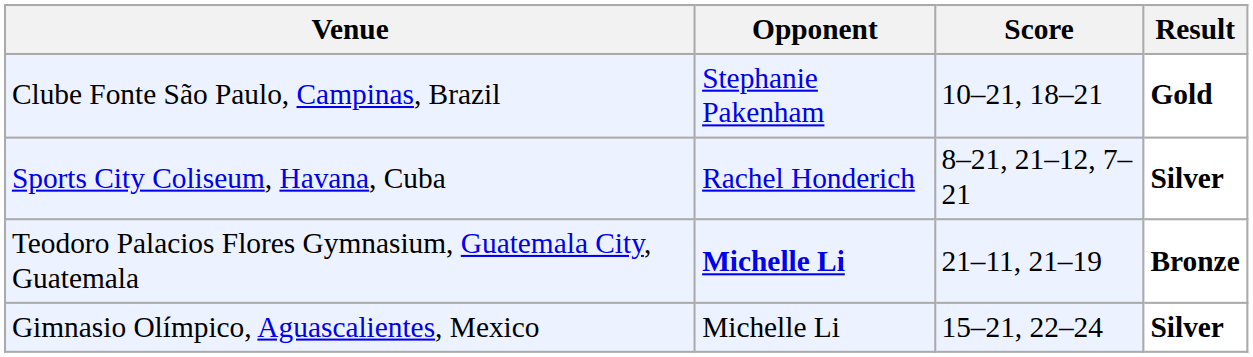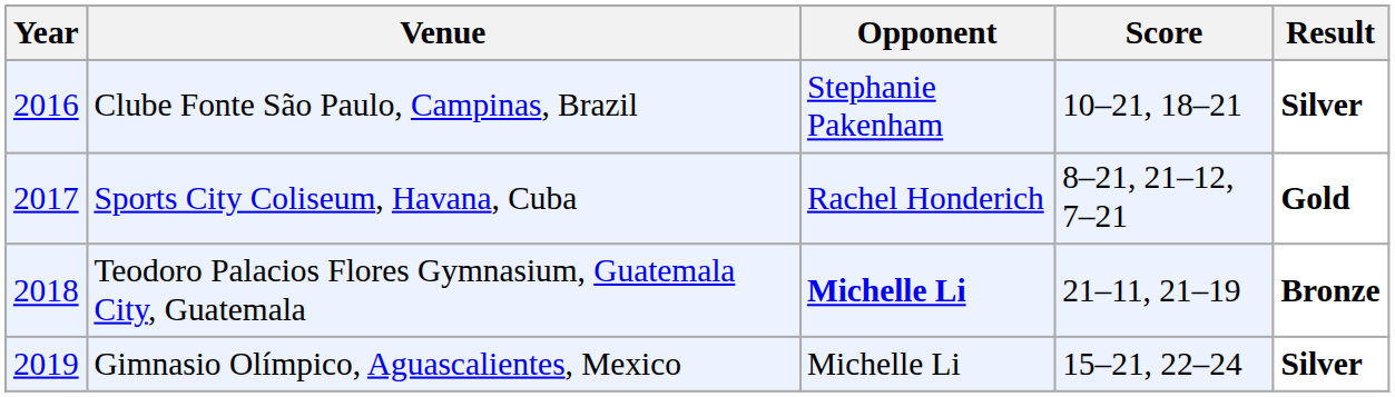 <table class="sortable wikitable" style="font-size: 90%;">
 <tr>
+<th>Year</th>
 <th>Venue</th>
 <th>Opponent</th>
 <th>Score</th>
 <th>Result</th>
 </tr>
 <tr style="background:#ECF2FF">
+<td align="center"><a href='#'>2016</a></td>
 <td align="left">Clube Fonte São Paulo, <a href='#'>Campinas</a>, Brazil</td>
 <td align="left"> <a href='#'>Stephanie Pakenham</a></td>
 <td align="left">10–21, 18–21</td>
+<td style="text-align:left; background:white"> <strong>Silver</strong></td>
+</tr>
+<tr style="background:#ECF2FF">
+<td align="center"><a href='#'>2017</a></td>
+<td align="left"><a href='#'>Sports City Coliseum</a>, <a href='#'>Havana</a>, Cuba</td>
+<td align="left"> <a href='#'>Rachel Honderich</a></td>
+<td align="left">8–21, 21–12, 7–21</td>
 <td style="text-align:left; background:white"> <strong>Gold</strong></td>
 </tr>
 <tr style="background:#ECF2FF">
-<td align="left"><a href='#'>Sports City Coliseum</a>, <a href='#'>Havana</a>, Cuba</td>
-<td align="left"> <a href='#'>Rachel Honderich</a></td>
-<td align="left">8–21, 21–12, 7–21</td>
-<td style="text-align:left; background:white"> <strong>Silver</strong></td>
-</tr>
-<tr style="background:#ECF2FF">
+<td align="center"><a href='#'>2018</a></td>
 <td align="left">Teodoro Palacios Flores Gymnasium, <a href='#'>Guatemala City</a>, Guatemala</td>
 <td align="left"><strong> <a href='#'>Michelle Li</a></strong></td>
 <td align="left">21–11, 21–19</td>
 <td style="text-align:left; background:white"> <strong>Bronze</strong></td>
 </tr>
 <tr style="background:#ECF2FF">
+<td align="center"><a href='#'>2019</a></td>
 <td align="left">Gimnasio Olímpico, <a href='#'>Aguascalientes</a>, Mexico</td>
 <td align="left"> Michelle Li</td>
 <td align="left">15–21, 22–24</td>
 <td style="text-align:left; background:white"> <strong>Silver</strong></td>
 </tr>
 </table>
